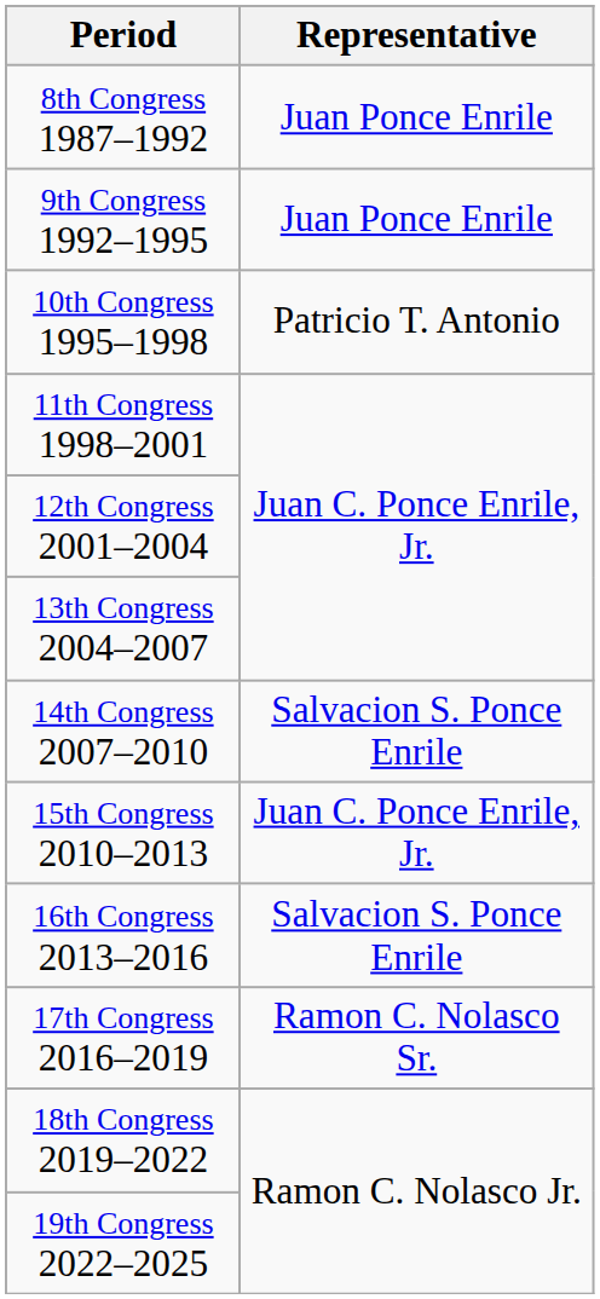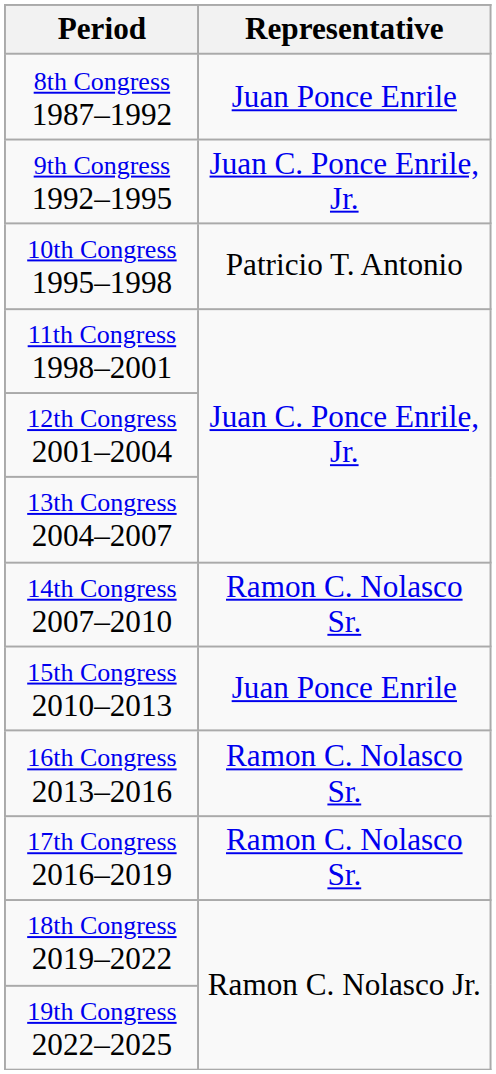 <table class="wikitable" style="text-align:center; width:40%;">
 <tr>
 <th width="40%">Period</th>
 <th>Representative</th>
 </tr>
 <tr>
 <td><small><a href='#'>8th Congress</a></small><br>1987–1992</td>
 <td><a href='#'>Juan Ponce Enrile</a></td>
 </tr>
 <tr>
 <td><small><a href='#'>9th Congress</a></small><br>1992–1995</td>
-<td><a href='#'>Juan Ponce Enrile</a></td>
+<td><a href='#'>Juan C. Ponce Enrile, Jr.</a></td>
 </tr>
 <tr>
 <td><small><a href='#'>10th Congress</a></small><br>1995–1998</td>
 <td>Patricio T. Antonio</td>
 </tr>
 <tr>
 <td><small><a href='#'>11th Congress</a></small><br>1998–2001</td>
 <td rowspan="3"><a href='#'>Juan C. Ponce Enrile, Jr.</a></td>
 </tr>
 <tr>
 <td><small><a href='#'>12th Congress</a></small><br>2001–2004</td>
 </tr>
 <tr>
 <td><small><a href='#'>13th Congress</a></small><br>2004–2007</td>
 </tr>
 <tr>
 <td><small><a href='#'>14th Congress</a></small><br>2007–2010</td>
-<td><a href='#'>Salvacion S. Ponce Enrile</a></td>
+<td><a href='#'>Ramon C. Nolasco Sr.</a></td>
 </tr>
 <tr>
 <td><small><a href='#'>15th Congress</a></small><br>2010–2013</td>
-<td><a href='#'>Juan C. Ponce Enrile, Jr.</a></td>
+<td><a href='#'>Juan Ponce Enrile</a></td>
 </tr>
 <tr>
 <td><small><a href='#'>16th Congress</a></small><br>2013–2016</td>
-<td><a href='#'>Salvacion S. Ponce Enrile</a></td>
+<td><a href='#'>Ramon C. Nolasco Sr.</a></td>
 </tr>
 <tr>
 <td><small><a href='#'>17th Congress</a></small><br>2016–2019</td>
 <td><a href='#'>Ramon C. Nolasco Sr.</a></td>
 </tr>
 <tr>
 <td><small><a href='#'>18th Congress</a></small><br>2019–2022</td>
 <td rowspan="2">Ramon C. Nolasco Jr.</td>
 </tr>
 <tr>
 <td><small><a href='#'>19th Congress</a></small><br>2022–2025</td>
 </tr>
 </table>
